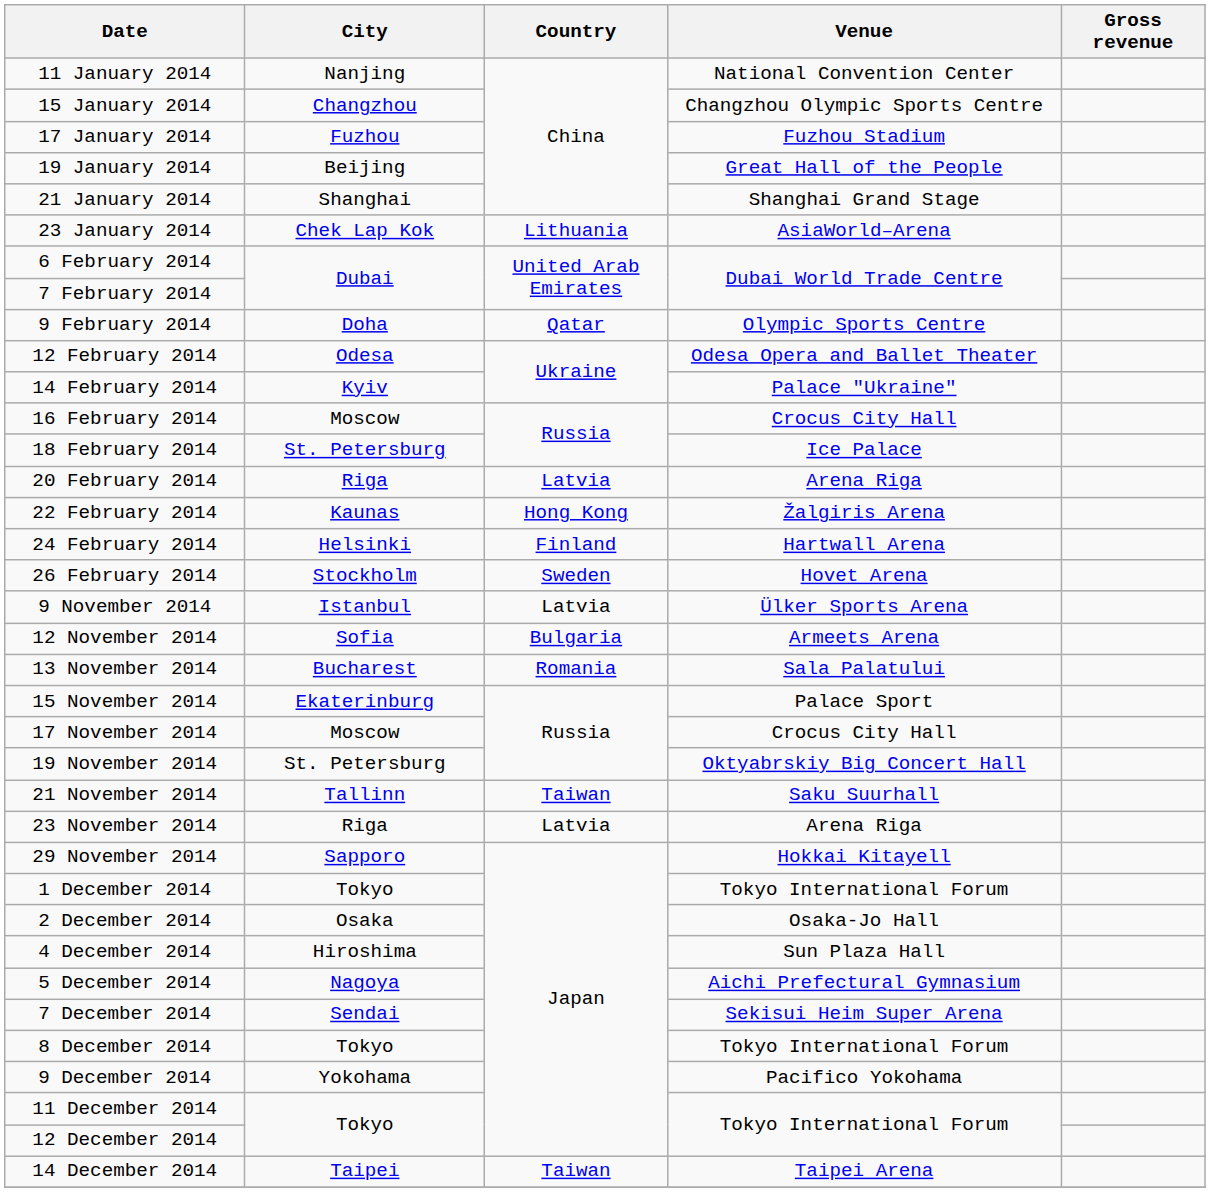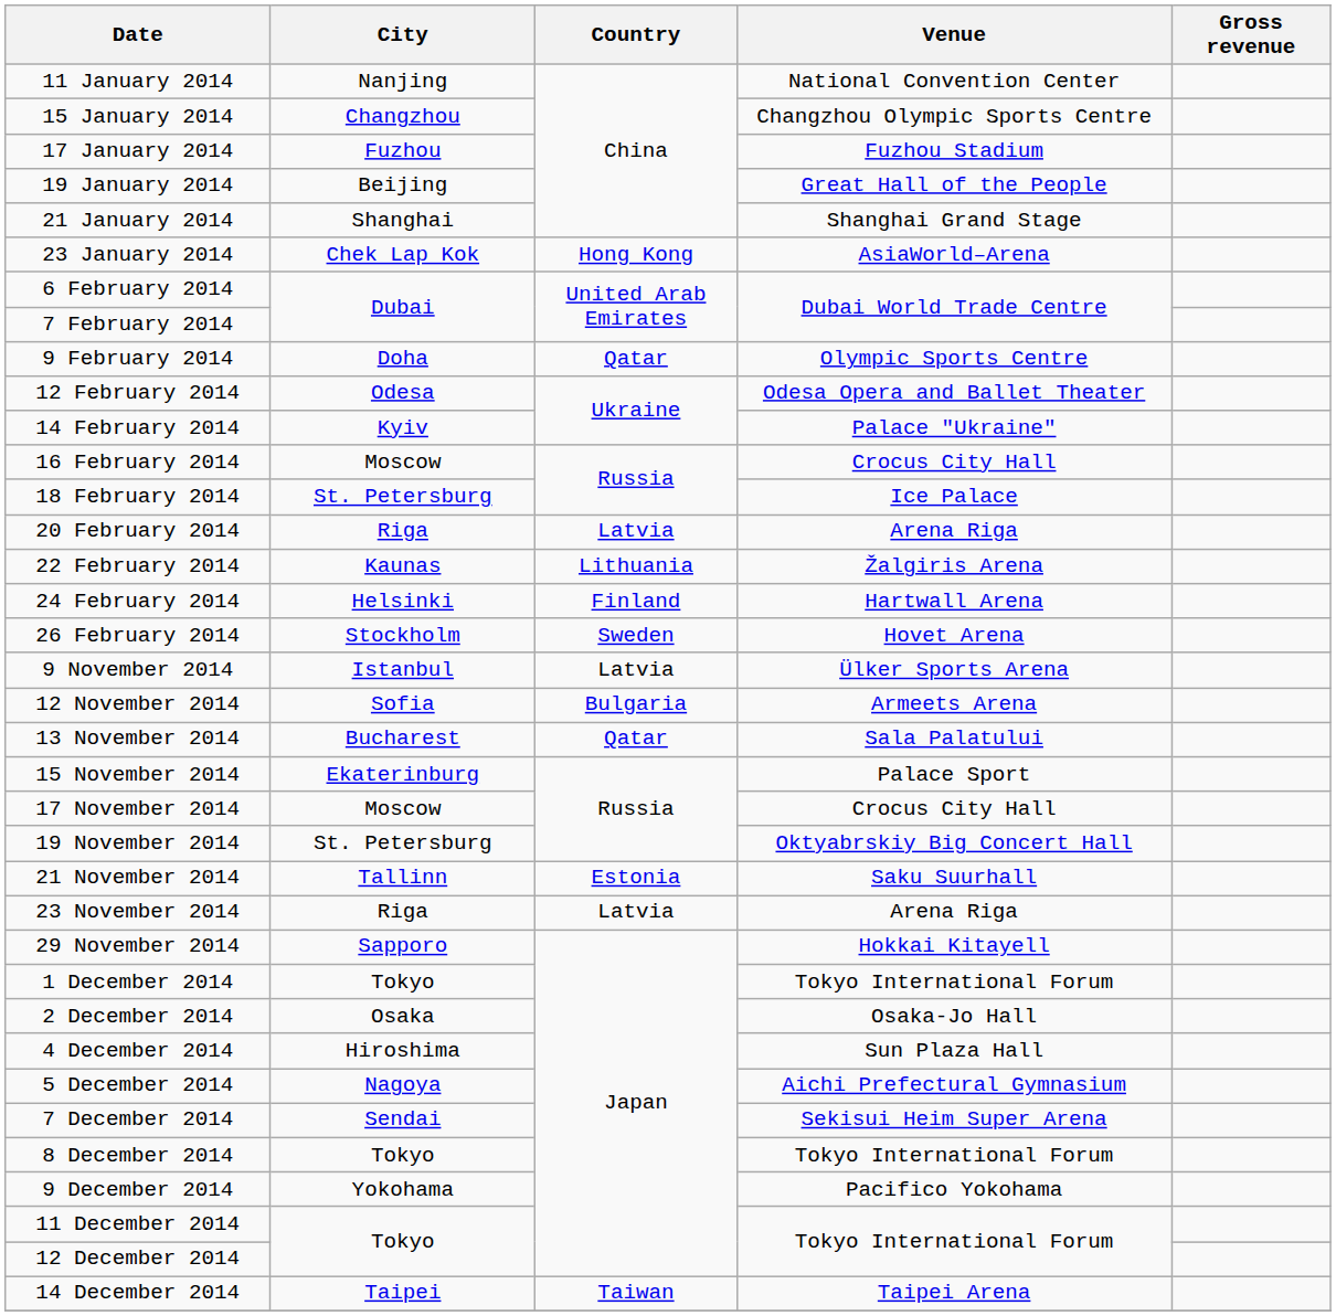 <table class="wikitable" style="text-align:center;">
 <tr>
 <th scope="col" style="width:12em;">Date</th>
 <th scope="col" style="width:12em;">City</th>
 <th scope="col" style="width:9em;">Country</th>
 <th scope="col" style="width:20em;;">Venue</th>
 <th scope="col" style="width:7em;;">Gross revenue</th>
 </tr>
 <tr>
 <td>11 January 2014</td>
 <td>Nanjing</td>
 <td rowspan="5">China</td>
 <td>National Convention Center</td>
 <td></td>
 </tr>
 <tr>
 <td>15 January 2014</td>
 <td><a href='#'>Changzhou</a></td>
 <td>Changzhou Olympic Sports Centre</td>
 <td></td>
 </tr>
 <tr>
 <td>17 January 2014</td>
 <td><a href='#'>Fuzhou</a></td>
 <td><a href='#'>Fuzhou Stadium</a></td>
 <td></td>
 </tr>
 <tr>
 <td>19 January 2014</td>
 <td>Beijing</td>
 <td><a href='#'>Great Hall of the People</a></td>
 <td></td>
 </tr>
 <tr>
 <td>21 January 2014</td>
 <td>Shanghai</td>
 <td>Shanghai Grand Stage</td>
 <td></td>
 </tr>
 <tr>
 <td>23 January 2014</td>
 <td><a href='#'>Chek Lap Kok</a></td>
-<td><a href='#'>Lithuania</a></td>
+<td><a href='#'>Hong Kong</a></td>
 <td><a href='#'>AsiaWorld–Arena</a></td>
 <td></td>
 </tr>
 <tr>
 <td>6 February 2014</td>
 <td rowspan="2"><a href='#'>Dubai</a></td>
 <td rowspan="2"><a href='#'>United Arab Emirates</a></td>
 <td rowspan="2"><a href='#'>Dubai World Trade Centre</a></td>
 <td></td>
 </tr>
 <tr>
 <td>7 February 2014</td>
 <td></td>
 </tr>
 <tr>
 <td>9 February 2014</td>
 <td><a href='#'>Doha</a></td>
 <td><a href='#'>Qatar</a></td>
 <td><a href='#'>Olympic Sports Centre</a></td>
 <td></td>
 </tr>
 <tr>
 <td>12 February 2014</td>
 <td><a href='#'>Odesa</a></td>
 <td rowspan="2"><a href='#'>Ukraine</a></td>
 <td><a href='#'>Odesa Opera and Ballet Theater</a></td>
 <td></td>
 </tr>
 <tr>
 <td>14 February 2014</td>
 <td><a href='#'>Kyiv</a></td>
 <td><a href='#'>Palace "Ukraine"</a></td>
 <td></td>
 </tr>
 <tr>
 <td>16 February 2014</td>
 <td>Moscow</td>
 <td rowspan="2"><a href='#'>Russia</a></td>
 <td><a href='#'>Crocus City Hall</a></td>
 <td></td>
 </tr>
 <tr>
 <td>18 February 2014</td>
 <td><a href='#'>St. Petersburg</a></td>
 <td><a href='#'>Ice Palace</a></td>
 <td></td>
 </tr>
 <tr>
 <td>20 February 2014</td>
 <td><a href='#'>Riga</a></td>
 <td><a href='#'>Latvia</a></td>
 <td><a href='#'>Arena Riga</a></td>
 <td></td>
 </tr>
 <tr>
 <td>22 February 2014</td>
 <td><a href='#'>Kaunas</a></td>
-<td><a href='#'>Hong Kong</a></td>
+<td><a href='#'>Lithuania</a></td>
 <td><a href='#'>Žalgiris Arena</a></td>
 <td></td>
 </tr>
 <tr>
 <td>24 February 2014</td>
 <td><a href='#'>Helsinki</a></td>
 <td><a href='#'>Finland</a></td>
 <td><a href='#'>Hartwall Arena</a></td>
 <td></td>
 </tr>
 <tr>
 <td>26 February 2014</td>
 <td><a href='#'>Stockholm</a></td>
 <td><a href='#'>Sweden</a></td>
 <td><a href='#'>Hovet Arena</a></td>
 <td></td>
 </tr>
 <tr>
 <td>9 November 2014</td>
 <td><a href='#'>Istanbul</a></td>
 <td>Latvia</td>
 <td><a href='#'>Ülker Sports Arena</a></td>
 <td></td>
 </tr>
 <tr>
 <td>12 November 2014</td>
 <td><a href='#'>Sofia</a></td>
 <td><a href='#'>Bulgaria</a></td>
 <td><a href='#'>Armeets Arena</a></td>
 <td></td>
 </tr>
 <tr>
 <td>13 November 2014</td>
 <td><a href='#'>Bucharest</a></td>
-<td><a href='#'>Romania</a></td>
+<td><a href='#'>Qatar</a></td>
 <td><a href='#'>Sala Palatului</a></td>
 <td></td>
 </tr>
 <tr>
 <td>15 November 2014</td>
 <td><a href='#'>Ekaterinburg</a></td>
 <td rowspan="3">Russia</td>
 <td>Palace Sport</td>
 <td></td>
 </tr>
 <tr>
 <td>17 November 2014</td>
 <td>Moscow</td>
 <td>Crocus City Hall</td>
 <td></td>
 </tr>
 <tr>
 <td>19 November 2014</td>
 <td>St. Petersburg</td>
 <td><a href='#'>Oktyabrskiy Big Concert Hall</a></td>
 <td></td>
 </tr>
 <tr>
 <td>21 November 2014</td>
 <td><a href='#'>Tallinn</a></td>
-<td><a href='#'>Taiwan</a></td>
+<td><a href='#'>Estonia</a></td>
 <td><a href='#'>Saku Suurhall</a></td>
 <td></td>
 </tr>
 <tr>
 <td>23 November 2014</td>
 <td>Riga</td>
 <td>Latvia</td>
 <td>Arena Riga</td>
 <td></td>
 </tr>
 <tr>
 <td>29 November 2014</td>
 <td><a href='#'>Sapporo</a></td>
 <td rowspan="10">Japan</td>
 <td><a href='#'>Hokkai Kitayell</a></td>
 <td></td>
 </tr>
 <tr>
 <td>1 December 2014</td>
 <td>Tokyo</td>
 <td>Tokyo International Forum</td>
 <td></td>
 </tr>
 <tr>
 <td>2 December 2014</td>
 <td>Osaka</td>
 <td>Osaka-Jo Hall</td>
 <td></td>
 </tr>
 <tr>
 <td>4 December 2014</td>
 <td>Hiroshima</td>
 <td>Sun Plaza Hall</td>
 <td></td>
 </tr>
 <tr>
 <td>5 December 2014</td>
 <td><a href='#'>Nagoya</a></td>
 <td><a href='#'>Aichi Prefectural Gymnasium</a></td>
 <td></td>
 </tr>
 <tr>
 <td>7 December 2014</td>
 <td><a href='#'>Sendai</a></td>
 <td><a href='#'>Sekisui Heim Super Arena</a></td>
 <td></td>
 </tr>
 <tr>
 <td>8 December 2014</td>
 <td>Tokyo</td>
 <td>Tokyo International Forum</td>
 <td></td>
 </tr>
 <tr>
 <td>9 December 2014</td>
 <td>Yokohama</td>
 <td>Pacifico Yokohama</td>
 <td></td>
 </tr>
 <tr>
 <td>11 December 2014</td>
 <td rowspan="2">Tokyo</td>
 <td rowspan="2">Tokyo International Forum</td>
 <td></td>
 </tr>
 <tr>
 <td>12 December 2014</td>
 <td></td>
 </tr>
 <tr>
 <td>14 December 2014</td>
 <td><a href='#'>Taipei</a></td>
 <td><a href='#'>Taiwan</a></td>
 <td><a href='#'>Taipei Arena</a></td>
 <td></td>
 </tr>
 <tr>
 </tr>
 </table>
